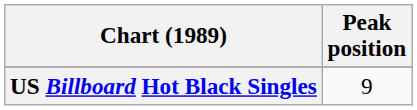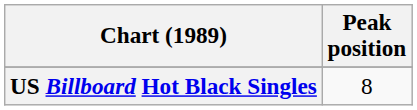 <table class="wikitable sortable plainrowheaders">
 <tr>
 <th scope="col">Chart (1989)</th>
 <th scope="col">Peak<br>position</th>
 </tr>
 <tr>
 </tr>
 <tr>
 </tr>
 <tr>
 <th scope="row">US <em><a href='#'>Billboard</a></em> <a href='#'>Hot Black Singles</a></th>
-<td align="center">9</td>
+<td align="center">8</td>
 </tr>
 </table>
